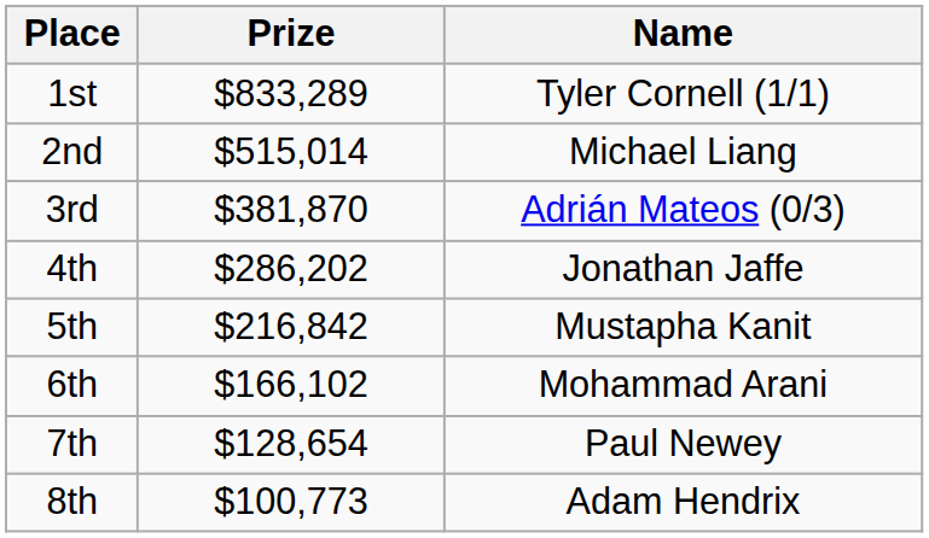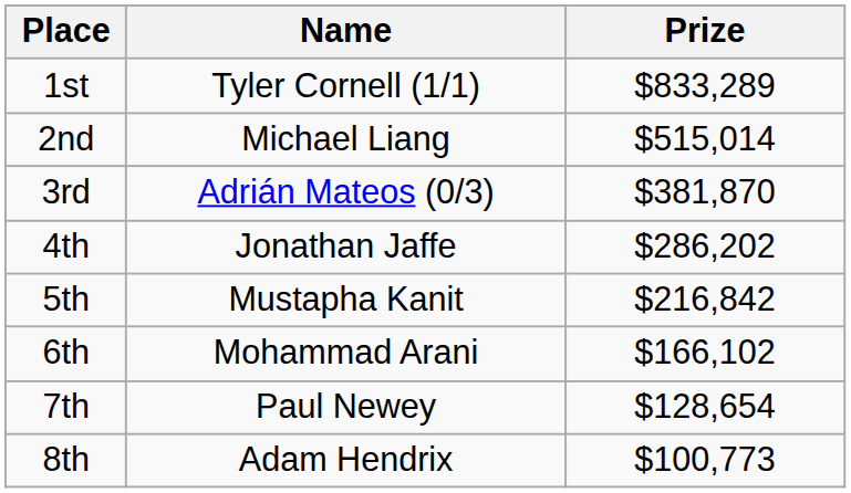 <table class="wikitable">
 <tr>
 <th width="50">Place</th>
+<th width="200">Name</th>
 <th width="125">Prize</th>
-<th width="200">Name</th>
 </tr>
 <tr>
 <td align = "center">1st</td>
+<td align = "center"> Tyler Cornell (1/1)</td>
 <td align="center">$833,289</td>
-<td align = "center"> Tyler Cornell (1/1)</td>
 </tr>
 <tr>
 <td align = "center">2nd</td>
+<td align = "center"> Michael Liang</td>
 <td align="center">$515,014</td>
-<td align = "center"> Michael Liang</td>
 </tr>
 <tr>
 <td align = "center">3rd</td>
+<td align = "center"> <a href='#'>Adrián Mateos</a> (0/3)</td>
 <td align="center">$381,870</td>
-<td align = "center"> <a href='#'>Adrián Mateos</a> (0/3)</td>
 </tr>
 <tr>
 <td align = "center">4th</td>
+<td align = "center"> Jonathan Jaffe</td>
 <td align="center">$286,202</td>
-<td align = "center"> Jonathan Jaffe</td>
 </tr>
 <tr>
 <td align = "center">5th</td>
+<td align = "center"> Mustapha Kanit</td>
 <td align="center">$216,842</td>
-<td align = "center"> Mustapha Kanit</td>
 </tr>
 <tr>
 <td align = "center">6th</td>
+<td align = "center"> Mohammad Arani</td>
 <td align="center">$166,102</td>
-<td align = "center"> Mohammad Arani</td>
 </tr>
 <tr>
 <td align = "center">7th</td>
+<td align = "center"> Paul Newey</td>
 <td align="center">$128,654</td>
-<td align = "center"> Paul Newey</td>
 </tr>
 <tr>
 <td align = "center">8th</td>
+<td align = "center"> Adam Hendrix</td>
 <td align="center">$100,773</td>
-<td align = "center"> Adam Hendrix</td>
 </tr>
 </table>
